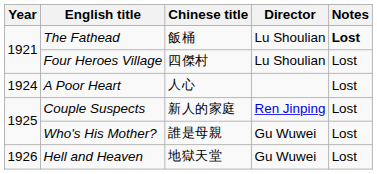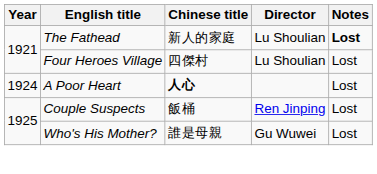 <table class="wikitable sortable">
 <tr>
 <th>Year</th>
 <th>English title</th>
 <th>Chinese title</th>
 <th>Director</th>
 <th class="unsortable">Notes</th>
 </tr>
 <tr>
 <td rowspan=2>1921</td>
 <td><em>The Fathead</em></td>
-<td>飯桶</td>
+<td>新人的家庭</td>
 <td>Lu Shoulian</td>
 <td><strong>Lost</strong></td>
 </tr>
 <tr>
 <td><em>Four Heroes Village</em></td>
 <td>四傑村</td>
 <td>Lu Shoulian</td>
 <td>Lost</td>
 </tr>
 <tr>
 <td>1924</td>
 <td><em>A Poor Heart</em></td>
-<td>人心</td>
+<td><strong>人心</strong></td>
 <td></td>
 <td>Lost</td>
 </tr>
 <tr>
 <td rowspan=2>1925</td>
 <td><em>Couple Suspects</em></td>
-<td>新人的家庭</td>
+<td>飯桶</td>
 <td><a href='#'>Ren Jinping</a></td>
 <td>Lost</td>
 </tr>
 <tr>
 <td><em>Who's His Mother?</em></td>
 <td>誰是母親</td>
 <td>Gu Wuwei</td>
 <td>Lost</td>
 </tr>
-<tr>
-<td>1926</td>
-<td><em>Hell and Heaven</em></td>
-<td>地獄天堂</td>
-<td>Gu Wuwei</td>
-<td>Lost</td>
-</tr>
 </table>
